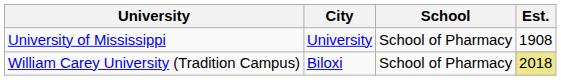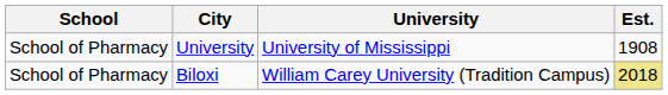 <table class="wikitable sortable">
 <tr>
+<th scope="col">School</th>
+<th scope="col">City</th>
 <th scope="col">University</th>
-<th scope="col">City</th>
-<th scope="col">School</th>
 <th scope="col">Est.</th>
 </tr>
 <tr>
+<td>School of Pharmacy</td>
+<td><a href='#'>University</a></td>
 <td><a href='#'>University of Mississippi</a></td>
-<td><a href='#'>University</a></td>
-<td>School of Pharmacy</td>
 <td>1908</td>
 </tr>
 <tr>
+<td>School of Pharmacy</td>
+<td><a href='#'>Biloxi</a></td>
 <td><a href='#'>William Carey University</a> (Tradition Campus)</td>
-<td><a href='#'>Biloxi</a></td>
-<td>School of Pharmacy</td>
 <td style="background: khaki;">2018</td>
 </tr>
 </table>
